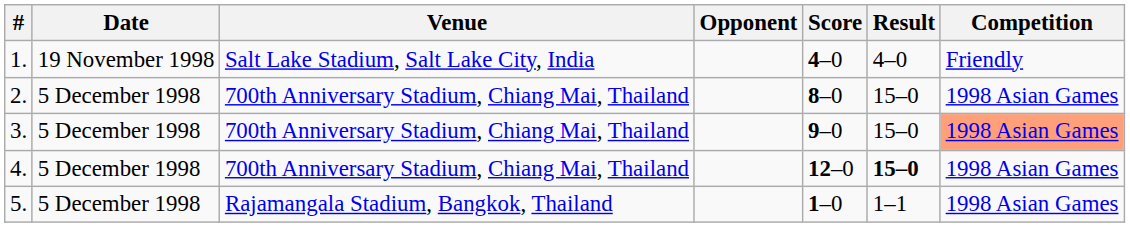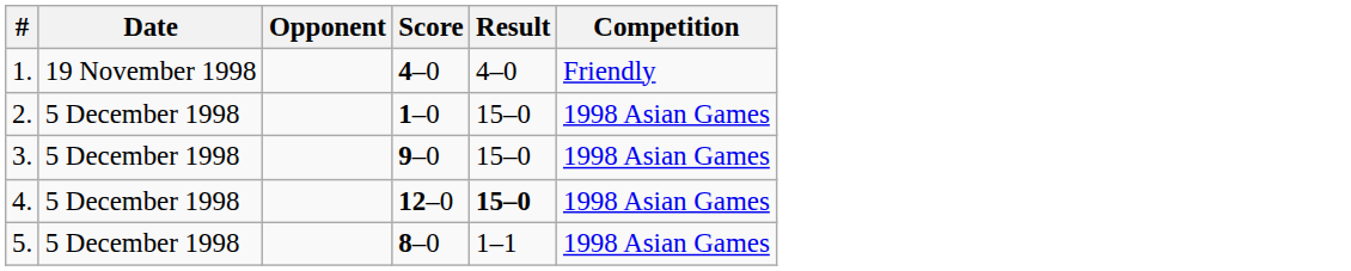 <table class="wikitable">
 <tr>
 <th>#</th>
 <th>Date</th>
-<th>Venue</th>
 <th>Opponent</th>
 <th>Score</th>
 <th>Result</th>
 <th>Competition</th>
 </tr>
 <tr>
 <td>1.</td>
 <td>19 November 1998</td>
-<td><a href='#'>Salt Lake Stadium</a>, <a href='#'>Salt Lake City</a>, <a href='#'>India</a></td>
 <td></td>
 <td><strong>4</strong>–0</td>
 <td>4–0</td>
 <td><a href='#'>Friendly</a></td>
 </tr>
 <tr>
 <td>2.</td>
 <td>5 December 1998</td>
-<td><a href='#'>700th Anniversary Stadium</a>, <a href='#'>Chiang Mai</a>, <a href='#'>Thailand</a></td>
 <td></td>
-<td><strong>8</strong>–0</td>
+<td><strong>1</strong>–0</td>
 <td>15–0</td>
 <td><a href='#'>1998 Asian Games</a></td>
 </tr>
 <tr>
 <td>3.</td>
 <td>5 December 1998</td>
-<td><a href='#'>700th Anniversary Stadium</a>, <a href='#'>Chiang Mai</a>, <a href='#'>Thailand</a></td>
 <td></td>
 <td><strong>9</strong>–0</td>
 <td>15–0</td>
-<td style="background: lightsalmon;"><a href='#'>1998 Asian Games</a></td>
+<td><a href='#'>1998 Asian Games</a></td>
 </tr>
 <tr>
 <td>4.</td>
 <td>5 December 1998</td>
-<td><a href='#'>700th Anniversary Stadium</a>, <a href='#'>Chiang Mai</a>, <a href='#'>Thailand</a></td>
 <td></td>
 <td><strong>12</strong>–0</td>
 <td><strong>15–0</strong></td>
 <td><a href='#'>1998 Asian Games</a></td>
 </tr>
 <tr>
 <td>5.</td>
 <td>5 December 1998</td>
-<td><a href='#'>Rajamangala Stadium</a>, <a href='#'>Bangkok</a>, <a href='#'>Thailand</a></td>
 <td></td>
-<td><strong>1</strong>–0</td>
+<td><strong>8</strong>–0</td>
 <td>1–1</td>
 <td><a href='#'>1998 Asian Games</a></td>
 </tr>
 </table>
